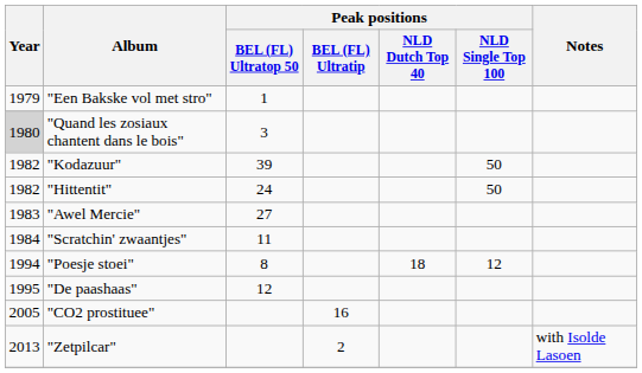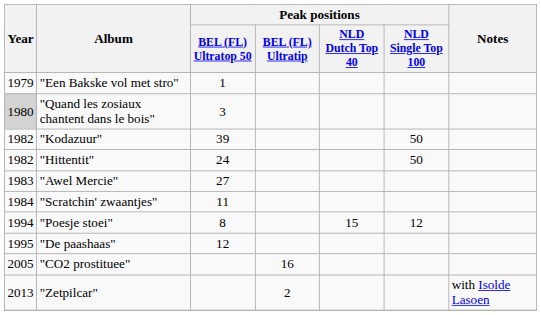 <table class="wikitable">
 <tr>
 <th align="center" rowspan="2" width="10">Year</th>
 <th align="center" rowspan="2" width="180">Album</th>
 <th align="center" colspan="4" width="20">Peak positions</th>
 <th align="center" rowspan="2" width="100">Notes</th>
 </tr>
 <tr>
 <th scope="col" style="width:5em;font-size:90%;"><a href='#'>BEL (FL)<br>Ultratop 50</a><br></th>
 <th scope="col" style="width:5em;font-size:90%;"><a href='#'>BEL (FL)<br>Ultratip</a><br></th>
 <th scope="col" style="width:5em;font-size:90%;"><a href='#'>NLD<br>Dutch Top 40</a></th>
 <th scope="col" style="width:5em;font-size:90%;"><a href='#'>NLD<br>Single Top 100</a></th>
 </tr>
 <tr>
 <td style="text-align:center;">1979</td>
 <td>"Een Bakske vol met stro"</td>
 <td style="text-align:center;">1</td>
 <td style="text-align:center;"></td>
 <td style="text-align:center;"></td>
 <td style="text-align:center;"></td>
 <td></td>
 </tr>
 <tr>
 <td style="background: lightgrey; text-align:center;">1980</td>
 <td>"Quand les zosiaux chantent dans le bois"</td>
 <td style="text-align:center;">3</td>
 <td style="text-align:center;"></td>
 <td style="text-align:center;"></td>
 <td style="text-align:center;"></td>
 <td></td>
 </tr>
 <tr>
 <td style="text-align:center;">1982</td>
 <td>"Kodazuur"</td>
 <td style="text-align:center;">39</td>
 <td style="text-align:center;"></td>
 <td style="text-align:center;"></td>
 <td style="text-align:center;">50</td>
 <td></td>
 </tr>
 <tr>
 <td style="text-align:center;">1982</td>
 <td>"Hittentit"</td>
 <td style="text-align:center;">24</td>
 <td style="text-align:center;"></td>
 <td style="text-align:center;"></td>
 <td style="text-align:center;">50</td>
 <td></td>
 </tr>
 <tr>
 <td style="text-align:center;">1983</td>
 <td>"Awel Mercie"</td>
 <td style="text-align:center;">27</td>
 <td style="text-align:center;"></td>
 <td style="text-align:center;"></td>
 <td style="text-align:center;"></td>
 <td></td>
 </tr>
 <tr>
 <td style="text-align:center;">1984</td>
 <td>"Scratchin' zwaantjes"</td>
 <td style="text-align:center;">11</td>
 <td style="text-align:center;"></td>
 <td style="text-align:center;"></td>
 <td style="text-align:center;"></td>
 <td></td>
 </tr>
 <tr>
 <td style="text-align:center;">1994</td>
 <td>"Poesje stoei"</td>
 <td style="text-align:center;">8</td>
 <td style="text-align:center;"></td>
-<td style="text-align:center;">18</td>
+<td style="text-align:center;">15</td>
 <td style="text-align:center;">12</td>
 <td></td>
 </tr>
 <tr>
 <td style="text-align:center;">1995</td>
 <td>"De paashaas"</td>
 <td style="text-align:center;">12</td>
 <td style="text-align:center;"></td>
 <td style="text-align:center;"></td>
 <td style="text-align:center;"></td>
 <td></td>
 </tr>
 <tr>
 <td style="text-align:center;">2005</td>
 <td>"CO2 prostituee"</td>
 <td style="text-align:center;"></td>
 <td style="text-align:center;">16</td>
 <td style="text-align:center;"></td>
 <td style="text-align:center;"></td>
 <td></td>
 </tr>
 <tr>
 <td style="text-align:center;">2013</td>
 <td>"Zetpilcar"</td>
 <td style="text-align:center;"></td>
 <td style="text-align:center;">2</td>
 <td style="text-align:center;"></td>
 <td style="text-align:center;"></td>
 <td>with <a href='#'>Isolde Lasoen</a></td>
 </tr>
 <tr>
 </tr>
 </table>
